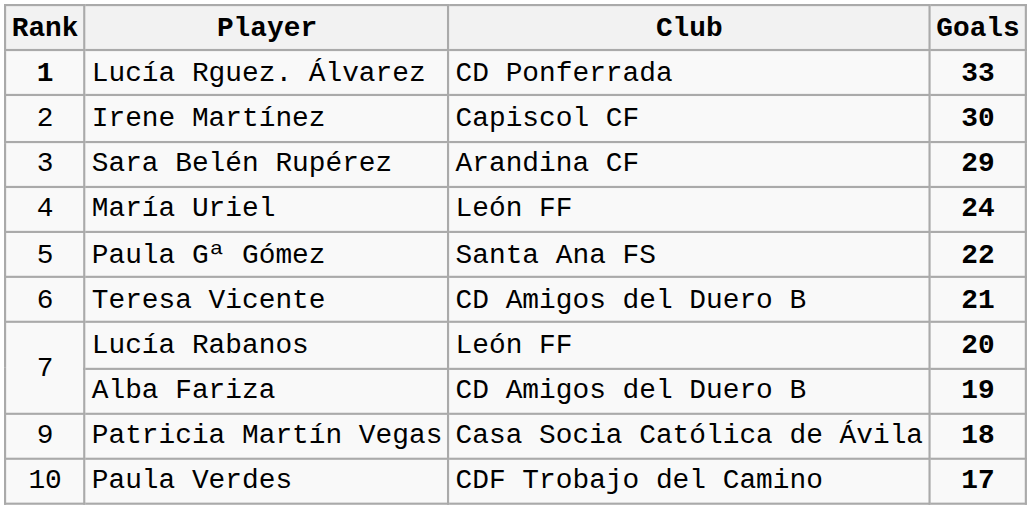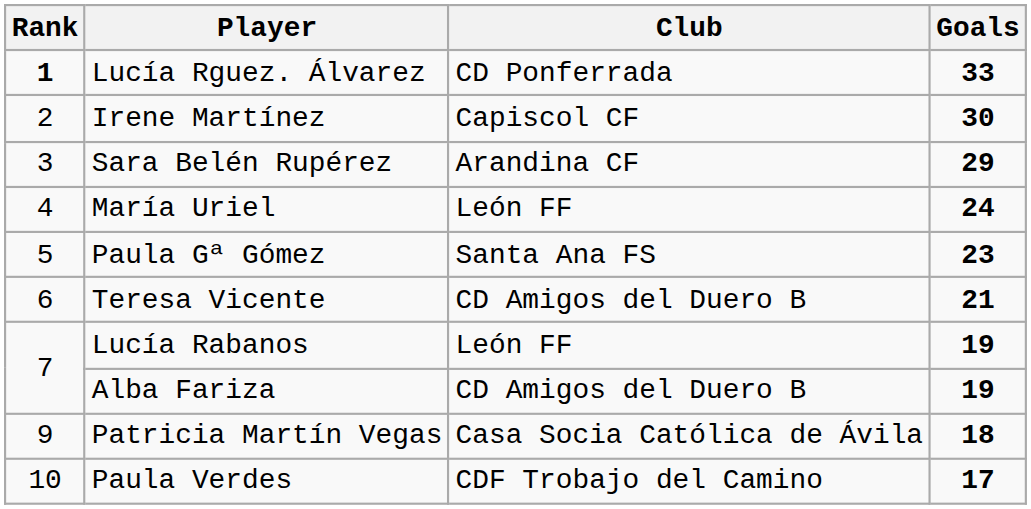 <table class="wikitable" style="text-align:center">
 <tr>
 <th>Rank</th>
 <th>Player</th>
 <th>Club</th>
 <th>Goals</th>
 </tr>
 <tr>
 <td><strong>1</strong></td>
 <td align="left">Lucía Rguez. Álvarez</td>
 <td align="left">CD Ponferrada</td>
 <td><strong>33</strong></td>
 </tr>
 <tr>
 <td>2</td>
 <td align="left">Irene Martínez</td>
 <td align="left">Capiscol CF</td>
 <td><strong>30</strong></td>
 </tr>
 <tr>
 <td>3</td>
 <td align="left">Sara Belén Rupérez</td>
 <td align="left">Arandina CF</td>
 <td><strong>29</strong></td>
 </tr>
 <tr>
 <td>4</td>
 <td align="left">María Uriel</td>
 <td align="left">León FF</td>
 <td><strong>24</strong></td>
 </tr>
 <tr>
 <td>5</td>
 <td align="left">Paula Gª Gómez</td>
 <td align="left">Santa Ana FS</td>
-<td><strong>22</strong></td>
+<td><strong>23</strong></td>
 </tr>
 <tr>
 <td>6</td>
 <td align="left">Teresa Vicente</td>
 <td align="left">CD Amigos del Duero B</td>
 <td><strong>21</strong></td>
 </tr>
 <tr>
 <td rowspan=2>7</td>
 <td align="left">Lucía Rabanos</td>
 <td align="left">León FF</td>
-<td><strong>20</strong></td>
+<td><strong>19</strong></td>
 </tr>
 <tr>
 <td align="left">Alba Fariza</td>
 <td align="left">CD Amigos del Duero B</td>
 <td><strong>19</strong></td>
 </tr>
 <tr>
 <td>9</td>
 <td align="left">Patricia Martín Vegas</td>
 <td align="left">Casa Socia Católica de Ávila</td>
 <td><strong>18</strong></td>
 </tr>
 <tr>
 <td>10</td>
 <td align="left">Paula Verdes</td>
 <td align="left">CDF Trobajo del Camino</td>
 <td><strong>17</strong></td>
 </tr>
 </table>
